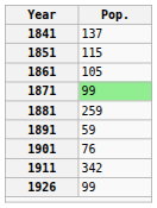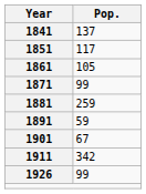 <table class="wikitable" style="margin:0; border:1px solid darkgrey;">
 <tr>
 <th style="width:75px;">Year</th>
 <th style="width:75px;">Pop.</th>
 </tr>
 <tr>
 <th>1841</th>
 <td>137  </td>
 </tr>
 <tr>
 <th>1851</th>
-<td>115  </td>
+<td>117  </td>
 </tr>
 <tr>
 <th>1861</th>
 <td>105 </td>
 </tr>
 <tr>
 <th>1871</th>
-<td style="background: lightgreen;">99 </td>
+<td>99 </td>
 </tr>
 <tr>
 <th>1881</th>
 <td>259 </td>
 </tr>
 <tr>
 <th>1891</th>
 <td>59 </td>
 </tr>
 <tr>
 <th>1901</th>
-<td>76 </td>
+<td>67 </td>
 </tr>
 <tr>
 <th>1911</th>
 <td>342 </td>
 </tr>
 <tr>
 <th>1926</th>
 <td>99 </td>
 </tr>
 <tr>
 <td colspan="2" align="center"></td>
 </tr>
 </table>
